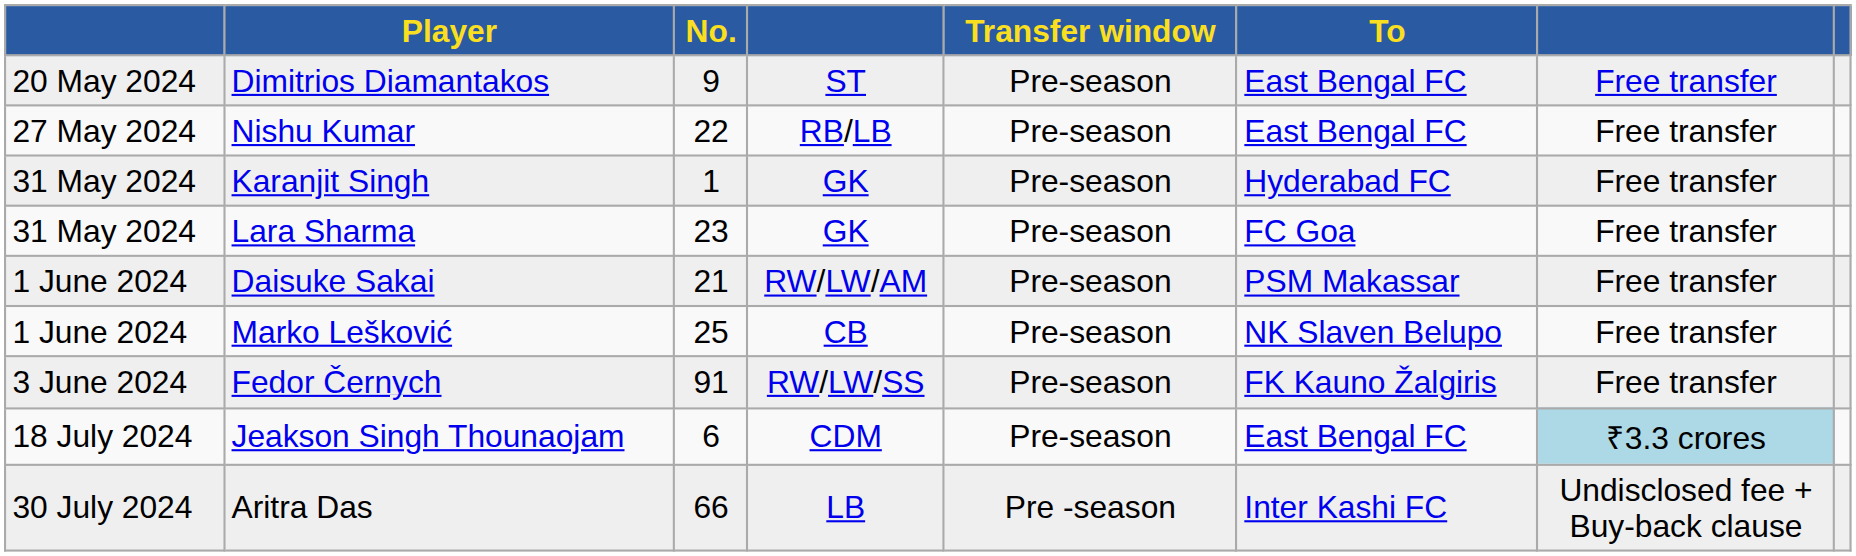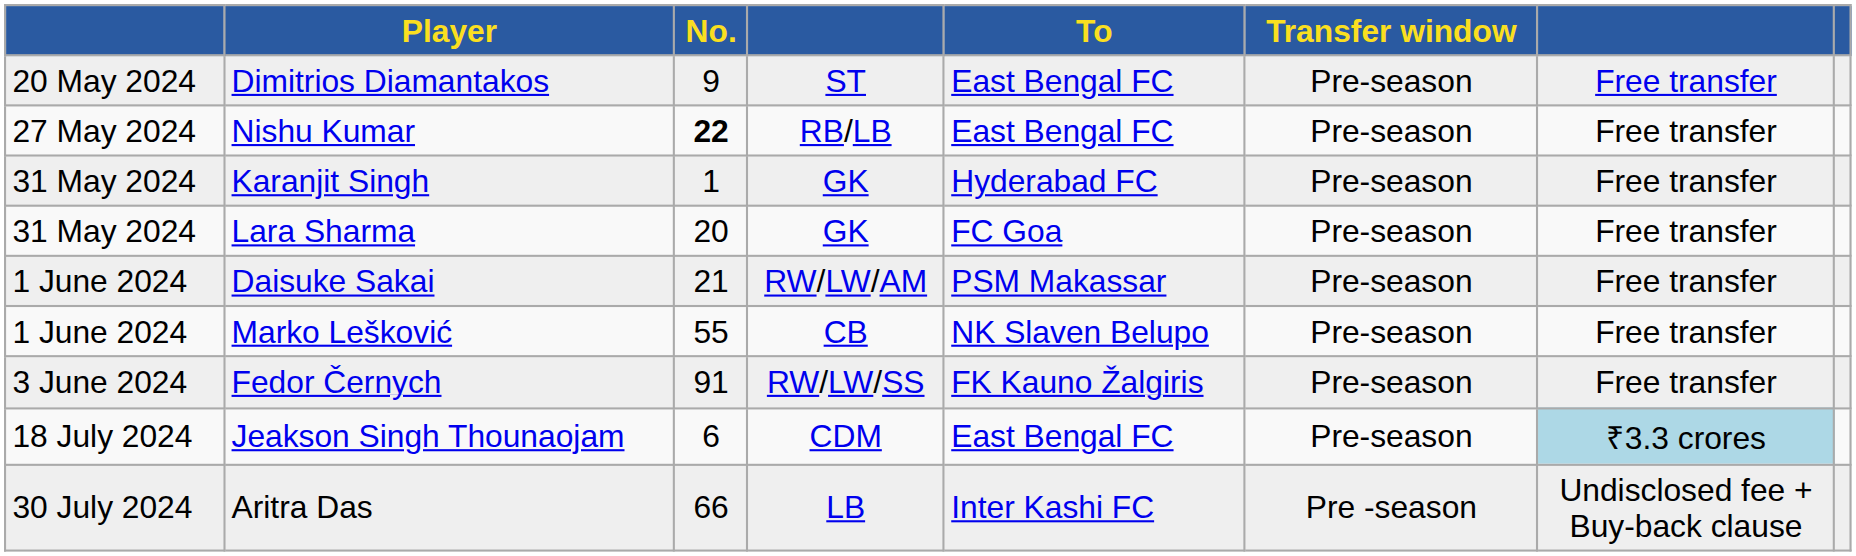 <table class="wikitable sortable" style="text-align:center; font-size:95%; width:100%;">
 <tr>
 <th style="background:#2A5AA1; color:#FADF20;"></th>
 <th style="background:#2A5AA1; color:#FADF20;">Player</th>
 <th style="background:#2A5AA1; color:#FADF20;">No.</th>
 <th style="background:#2A5AA1; color:#FADF20;"></th>
+<th style="background:#2A5AA1; color:#FADF20;">To</th>
 <th style="background:#2A5AA1; color:#FADF20;">Transfer window</th>
-<th style="background:#2A5AA1; color:#FADF20;">To</th>
 <th style="background:#2A5AA1; color:#FADF20;"></th>
 <th style="background:#2A5AA1; color:#FADF20;"></th>
 </tr>
 <tr bgcolor="#EFEFEF">
 <td style="text-align:left;">20 May 2024</td>
 <td style="text-align:left;"> <a href='#'>Dimitrios Diamantakos</a></td>
 <td>9</td>
 <td><a href='#'>ST</a></td>
+<td style="text-align:left;"> <a href='#'>East Bengal FC</a></td>
 <td>Pre-season</td>
-<td style="text-align:left;"> <a href='#'>East Bengal FC</a></td>
 <td><a href='#'>Free transfer</a></td>
 <td></td>
 </tr>
 <tr>
 <td style="text-align:left;">27 May 2024</td>
 <td style="text-align:left;"> <a href='#'>Nishu Kumar</a></td>
-<td>22</td>
+<td><strong>22</strong></td>
 <td><a href='#'>RB</a>/<a href='#'>LB</a></td>
+<td style="text-align:left;"> <a href='#'>East Bengal FC</a></td>
 <td>Pre-season</td>
-<td style="text-align:left;"> <a href='#'>East Bengal FC</a></td>
 <td>Free transfer</td>
 <td></td>
 </tr>
 <tr bgcolor="#EFEFEF">
 <td style="text-align:left;">31 May 2024</td>
 <td style="text-align:left;"> <a href='#'>Karanjit Singh</a></td>
 <td>1</td>
 <td><a href='#'>GK</a></td>
+<td style="text-align:left;"> <a href='#'>Hyderabad FC</a></td>
 <td>Pre-season</td>
-<td style="text-align:left;"> <a href='#'>Hyderabad FC</a></td>
 <td>Free transfer</td>
 <td></td>
 </tr>
 <tr>
 <td style="text-align:left;">31 May 2024</td>
 <td style="text-align:left;"> <a href='#'>Lara Sharma</a></td>
-<td>23</td>
+<td>20</td>
 <td><a href='#'>GK</a></td>
+<td style="text-align:left;"> <a href='#'>FC Goa</a></td>
 <td>Pre-season</td>
-<td style="text-align:left;"> <a href='#'>FC Goa</a></td>
 <td>Free transfer</td>
 <td></td>
 </tr>
 <tr bgcolor="#EFEFEF">
 <td style="text-align:left;">1 June 2024</td>
 <td style="text-align:left;"> <a href='#'>Daisuke Sakai</a></td>
 <td>21</td>
 <td><a href='#'>RW</a>/<a href='#'>LW</a>/<a href='#'>AM</a></td>
+<td style="text-align:left;"> <a href='#'>PSM Makassar</a></td>
 <td>Pre-season</td>
-<td style="text-align:left;"> <a href='#'>PSM Makassar</a></td>
 <td>Free transfer</td>
 <td></td>
 </tr>
 <tr>
 <td style="text-align:left;">1 June 2024</td>
 <td style="text-align:left;"> <a href='#'>Marko Lešković</a></td>
-<td>25</td>
+<td>55</td>
 <td><a href='#'>CB</a></td>
+<td style="text-align:left;"> <a href='#'>NK Slaven Belupo</a></td>
 <td>Pre-season</td>
-<td style="text-align:left;"> <a href='#'>NK Slaven Belupo</a></td>
 <td>Free transfer</td>
 <td></td>
 </tr>
 <tr bgcolor="#EFEFEF">
 <td style="text-align:left;">3 June 2024</td>
 <td style="text-align:left;"> <a href='#'>Fedor Černych</a></td>
 <td>91</td>
 <td><a href='#'>RW</a>/<a href='#'>LW</a>/<a href='#'>SS</a></td>
+<td style="text-align:left;"> <a href='#'>FK Kauno Žalgiris</a></td>
 <td>Pre-season</td>
-<td style="text-align:left;"> <a href='#'>FK Kauno Žalgiris</a></td>
 <td>Free transfer</td>
 <td></td>
 </tr>
 <tr>
 <td style="text-align:left;">18 July 2024</td>
 <td style="text-align:left;"> <a href='#'>Jeakson Singh Thounaojam</a></td>
 <td>6</td>
 <td><a href='#'>CDM</a></td>
+<td style="text-align:left;"> <a href='#'>East Bengal FC</a></td>
 <td>Pre-season</td>
-<td style="text-align:left;"> <a href='#'>East Bengal FC</a></td>
 <td style="background: lightblue;">₹3.3 crores</td>
 <td></td>
 </tr>
 <tr bgcolor="#EFEFEF">
 <td style="text-align:left;">30 July 2024</td>
 <td style="text-align:left;"> Aritra Das</td>
 <td>66</td>
 <td><a href='#'>LB</a></td>
+<td style="text-align:left;"> <a href='#'>Inter Kashi FC</a></td>
 <td>Pre -season</td>
-<td style="text-align:left;"> <a href='#'>Inter Kashi FC</a></td>
 <td>Undisclosed fee +<br>Buy-back clause</td>
 <td></td>
 </tr>
 </table>
